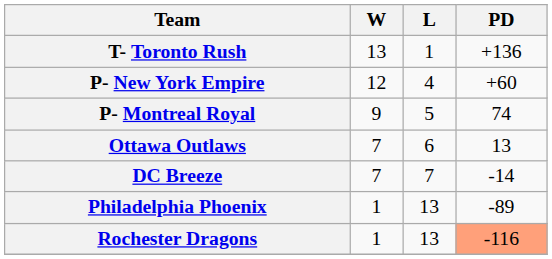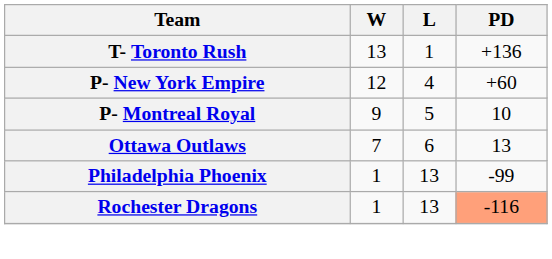 <table class="wikitable" width=50% style="text-align:center;">
 <tr>
 <th>Team</th>
 <th>W</th>
 <th>L</th>
 <th>PD</th>
 </tr>
 <tr>
 <th><strong>T- </strong><a href='#'>Toronto Rush</a></th>
 <td style="text-align:center;">13</td>
 <td style="text-align:center;">1</td>
 <td style="text-align:center;">+136</td>
 </tr>
 <tr>
 <th><strong>P- </strong><a href='#'>New York Empire</a></th>
 <td style="text-align:center;">12</td>
 <td style="text-align:center;">4</td>
 <td style="text-align:center;">+60</td>
 </tr>
 <tr>
 <th><strong>P- </strong><a href='#'>Montreal Royal</a></th>
 <td style="text-align:center;">9</td>
 <td style="text-align:center;">5</td>
-<td style="text-align:center;">74</td>
+<td style="text-align:center;">10</td>
 </tr>
 <tr>
 <th><a href='#'>Ottawa Outlaws</a></th>
 <td style="text-align:center;">7</td>
 <td style="text-align:center;">6</td>
 <td style="text-align:center;">13</td>
 </tr>
 <tr>
-<th><a href='#'>DC Breeze</a></th>
-<td style="text-align:center;">7</td>
-<td style="text-align:center;">7</td>
-<td style="text-align:center;">-14</td>
-</tr>
-<tr>
 <th><a href='#'>Philadelphia Phoenix</a></th>
 <td style="text-align:center;">1</td>
 <td style="text-align:center;">13</td>
-<td style="text-align:center;">-89</td>
+<td style="text-align:center;">-99</td>
 </tr>
 <tr>
 <th><a href='#'>Rochester Dragons</a></th>
 <td style="text-align:center;">1</td>
 <td style="text-align:center;">13</td>
 <td style="background: lightsalmon; text-align:center;">-116</td>
 </tr>
 <tr>
 </tr>
 </table>
